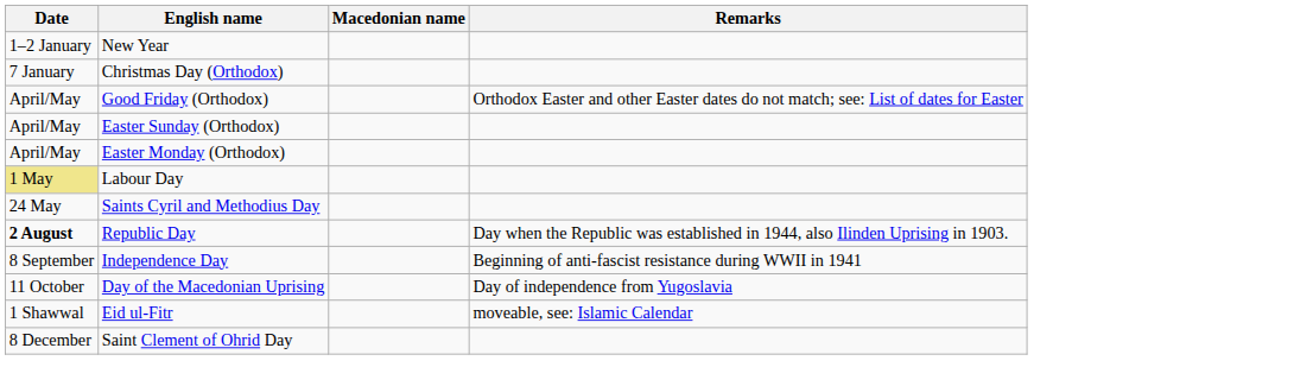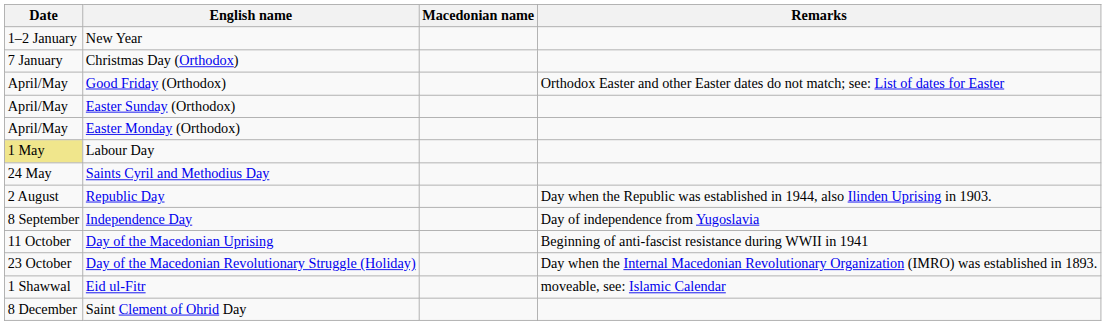 <table class="wikitable">
 <tr>
 <th>Date</th>
 <th>English name</th>
 <th>Macedonian name</th>
 <th>Remarks</th>
 </tr>
 <tr>
 <td>1–2 January</td>
 <td>New Year</td>
 <td></td>
 <td> </td>
 </tr>
 <tr>
 <td>7 January</td>
 <td>Christmas Day (<a href='#'>Orthodox</a>)</td>
 <td></td>
 <td> </td>
 </tr>
 <tr>
 <td>April/May</td>
 <td><a href='#'>Good Friday</a> (Orthodox)</td>
 <td></td>
 <td>Orthodox Easter and other Easter dates do not match; see: <a href='#'>List of dates for Easter</a></td>
 </tr>
 <tr>
 <td>April/May</td>
 <td><a href='#'>Easter Sunday</a> (Orthodox)</td>
 <td></td>
 <td></td>
 </tr>
 <tr>
 <td>April/May</td>
 <td><a href='#'>Easter Monday</a> (Orthodox)</td>
 <td></td>
 <td></td>
 </tr>
 <tr>
 <td style="background: khaki;">1 May</td>
 <td>Labour Day</td>
 <td></td>
 <td> </td>
 </tr>
 <tr>
 <td>24 May</td>
 <td><a href='#'>Saints Cyril and Methodius Day</a></td>
 <td></td>
 <td> </td>
 </tr>
 <tr>
-<td><strong>2 August</strong></td>
+<td>2 August</td>
 <td><a href='#'>Republic Day</a></td>
 <td></td>
 <td>Day when the Republic was established in 1944, also <a href='#'>Ilinden Uprising</a> in 1903.</td>
 </tr>
 <tr>
 <td>8 September</td>
 <td><a href='#'>Independence Day</a></td>
 <td></td>
-<td>Beginning of anti-fascist resistance during WWII in 1941</td>
+<td>Day of independence from <a href='#'>Yugoslavia</a></td>
 </tr>
 <tr>
 <td>11 October</td>
 <td><a href='#'>Day of the Macedonian Uprising</a></td>
 <td></td>
-<td>Day of independence from <a href='#'>Yugoslavia</a></td>
+<td>Beginning of anti-fascist resistance during WWII in 1941</td>
+</tr>
+<tr>
+<td>23 October</td>
+<td><a href='#'>Day of the Macedonian Revolutionary Struggle (Holiday)</a></td>
+<td></td>
+<td>Day when the <a href='#'>Internal Macedonian Revolutionary Organization</a> (IMRO) was established in 1893.</td>
 </tr>
 <tr>
 <td>1 Shawwal</td>
 <td><a href='#'>Eid ul-Fitr</a></td>
 <td></td>
 <td>moveable, see: <a href='#'>Islamic Calendar</a></td>
 </tr>
 <tr>
 <td>8 December</td>
 <td>Saint <a href='#'>Clement of Ohrid</a> Day</td>
 <td></td>
 <td> </td>
 </tr>
 </table>
